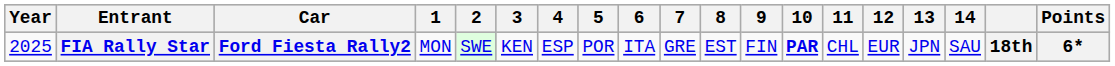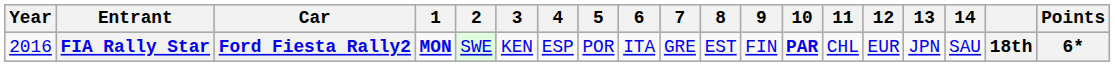 <table class="wikitable" style="text-align:center; font-size:85%;">
 <tr>
 <th>Year</th>
 <th>Entrant</th>
 <th>Car</th>
 <th>1</th>
 <th>2</th>
 <th>3</th>
 <th>4</th>
 <th>5</th>
 <th>6</th>
 <th>7</th>
 <th>8</th>
 <th>9</th>
 <th>10</th>
 <th>11</th>
 <th>12</th>
 <th>13</th>
 <th>14</th>
 <th></th>
 <th>Points</th>
 </tr>
 <tr>
-<td><a href='#'>2025</a></td>
+<td><a href='#'>2016</a></td>
 <th nowrap><a href='#'>FIA Rally Star</a></th>
 <th nowrap><a href='#'>Ford Fiesta Rally2</a></th>
-<td><a href='#'>MON</a></td>
+<td><strong><a href='#'>MON</a></strong></td>
 <td style="background:#DFFFDF;"><a href='#'>SWE</a><br></td>
 <td><a href='#'>KEN</a></td>
 <td><a href='#'>ESP</a></td>
 <td><a href='#'>POR</a></td>
 <td><a href='#'>ITA</a></td>
 <td><a href='#'>GRE</a></td>
 <td><a href='#'>EST</a></td>
 <td><a href='#'>FIN</a></td>
 <td><strong><a href='#'>PAR</a></strong></td>
 <td><a href='#'>CHL</a></td>
 <td><a href='#'>EUR</a></td>
 <td><a href='#'>JPN</a></td>
 <td><a href='#'>SAU</a></td>
 <th>18th</th>
 <th>6*</th>
 </tr>
 </table>
